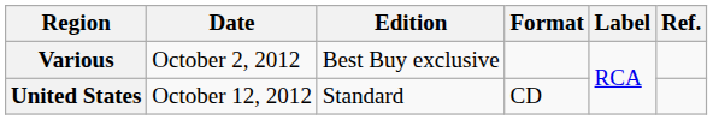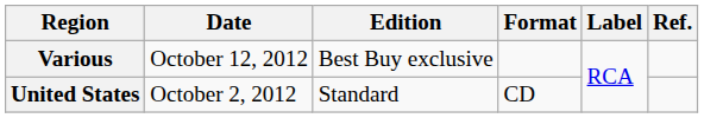 <table class="wikitable plainrowheaders">
 <tr>
 <th scope="col">Region</th>
 <th scope="col">Date</th>
 <th scope="col">Edition</th>
 <th scope="col">Format</th>
 <th scope="col">Label</th>
 <th scope="col">Ref.</th>
 </tr>
 <tr>
 <th scope="row">Various</th>
-<td>October 2, 2012</td>
+<td>October 12, 2012</td>
 <td>Best Buy exclusive</td>
 <td></td>
 <td rowspan="2"><a href='#'>RCA</a></td>
 <td style="text-align:center;"></td>
 </tr>
 <tr>
 <th scope="row">United States</th>
-<td>October 12, 2012</td>
+<td>October 2, 2012</td>
 <td>Standard</td>
 <td>CD</td>
 <td style="text-align:center;"></td>
 </tr>
 </table>
